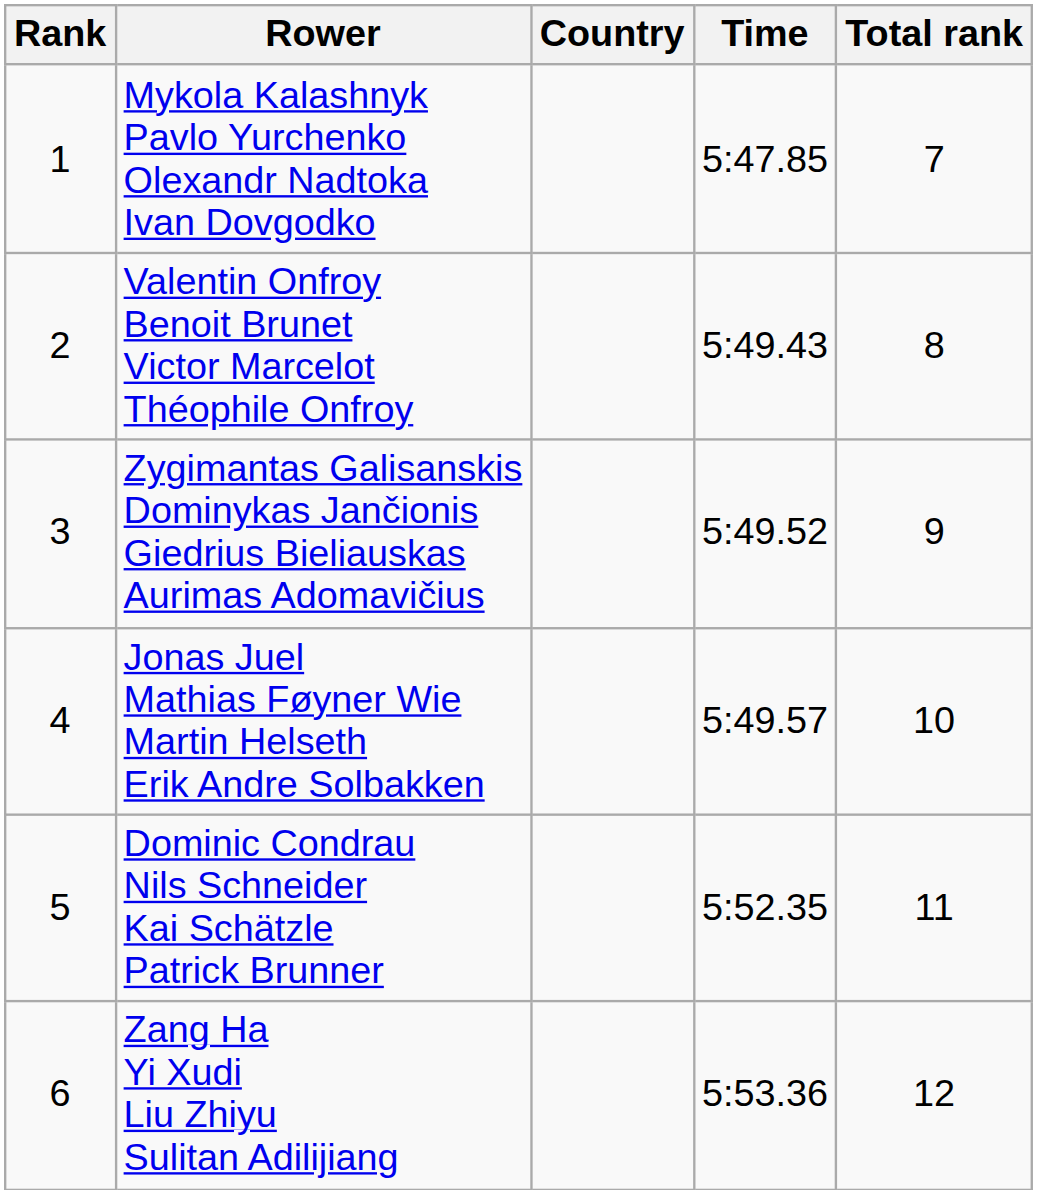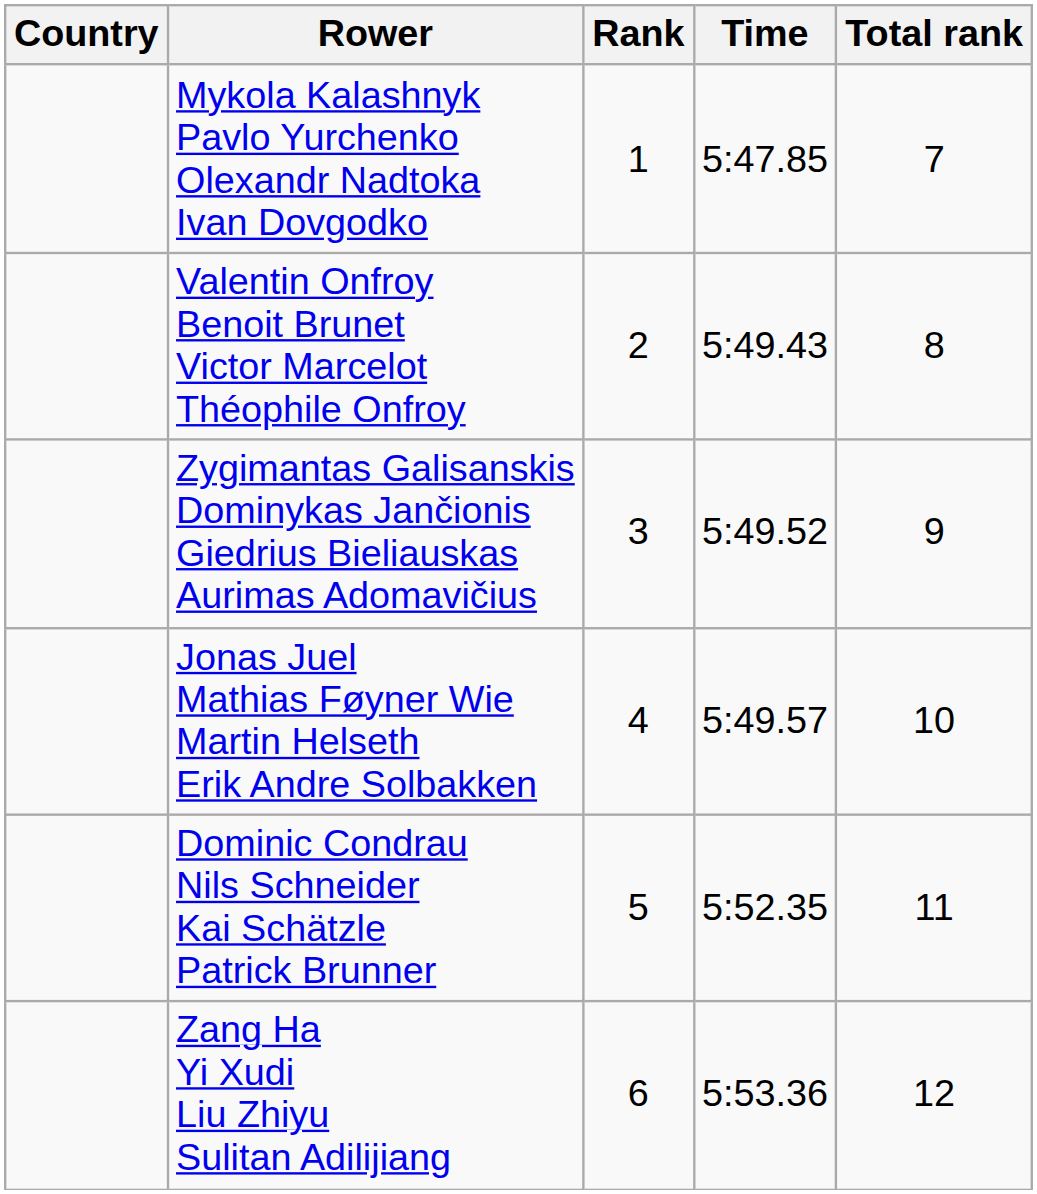 <table class="wikitable" style="text-align:center">
 <tr>
+<th>Country</th>
+<th>Rower</th>
 <th>Rank</th>
-<th>Rower</th>
-<th>Country</th>
 <th>Time</th>
 <th>Total rank</th>
 </tr>
 <tr>
+<td align="left"></td>
+<td align="left"><a href='#'>Mykola Kalashnyk</a><br><a href='#'>Pavlo Yurchenko</a><br><a href='#'>Olexandr Nadtoka</a><br><a href='#'>Ivan Dovgodko</a></td>
 <td>1</td>
-<td align="left"><a href='#'>Mykola Kalashnyk</a><br><a href='#'>Pavlo Yurchenko</a><br><a href='#'>Olexandr Nadtoka</a><br><a href='#'>Ivan Dovgodko</a></td>
-<td align="left"></td>
 <td>5:47.85</td>
 <td>7</td>
 </tr>
 <tr>
+<td align="left"></td>
+<td align="left"><a href='#'>Valentin Onfroy</a><br><a href='#'>Benoit Brunet</a><br><a href='#'>Victor Marcelot</a><br><a href='#'>Théophile Onfroy</a></td>
 <td>2</td>
-<td align="left"><a href='#'>Valentin Onfroy</a><br><a href='#'>Benoit Brunet</a><br><a href='#'>Victor Marcelot</a><br><a href='#'>Théophile Onfroy</a></td>
-<td align="left"></td>
 <td>5:49.43</td>
 <td>8</td>
 </tr>
 <tr>
+<td align="left"></td>
+<td align="left"><a href='#'>Zygimantas Galisanskis</a><br><a href='#'>Dominykas Jančionis</a><br><a href='#'>Giedrius Bieliauskas</a><br><a href='#'>Aurimas Adomavičius</a></td>
 <td>3</td>
-<td align="left"><a href='#'>Zygimantas Galisanskis</a><br><a href='#'>Dominykas Jančionis</a><br><a href='#'>Giedrius Bieliauskas</a><br><a href='#'>Aurimas Adomavičius</a></td>
-<td align="left"></td>
 <td>5:49.52</td>
 <td>9</td>
 </tr>
 <tr>
+<td align="left"></td>
+<td align="left"><a href='#'>Jonas Juel</a><br><a href='#'>Mathias Føyner Wie</a><br><a href='#'>Martin Helseth</a><br><a href='#'>Erik Andre Solbakken</a></td>
 <td>4</td>
-<td align="left"><a href='#'>Jonas Juel</a><br><a href='#'>Mathias Føyner Wie</a><br><a href='#'>Martin Helseth</a><br><a href='#'>Erik Andre Solbakken</a></td>
-<td align="left"></td>
 <td>5:49.57</td>
 <td>10</td>
 </tr>
 <tr>
+<td align="left"></td>
+<td align="left"><a href='#'>Dominic Condrau</a><br><a href='#'>Nils Schneider</a><br><a href='#'>Kai Schätzle</a><br><a href='#'>Patrick Brunner</a></td>
 <td>5</td>
-<td align="left"><a href='#'>Dominic Condrau</a><br><a href='#'>Nils Schneider</a><br><a href='#'>Kai Schätzle</a><br><a href='#'>Patrick Brunner</a></td>
-<td align="left"></td>
 <td>5:52.35</td>
 <td>11</td>
 </tr>
 <tr>
+<td align="left"></td>
+<td align="left"><a href='#'>Zang Ha</a><br><a href='#'>Yi Xudi</a><br><a href='#'>Liu Zhiyu</a><br><a href='#'>Sulitan Adilijiang</a></td>
 <td>6</td>
-<td align="left"><a href='#'>Zang Ha</a><br><a href='#'>Yi Xudi</a><br><a href='#'>Liu Zhiyu</a><br><a href='#'>Sulitan Adilijiang</a></td>
-<td align="left"></td>
 <td>5:53.36</td>
 <td>12</td>
 </tr>
 </table>
